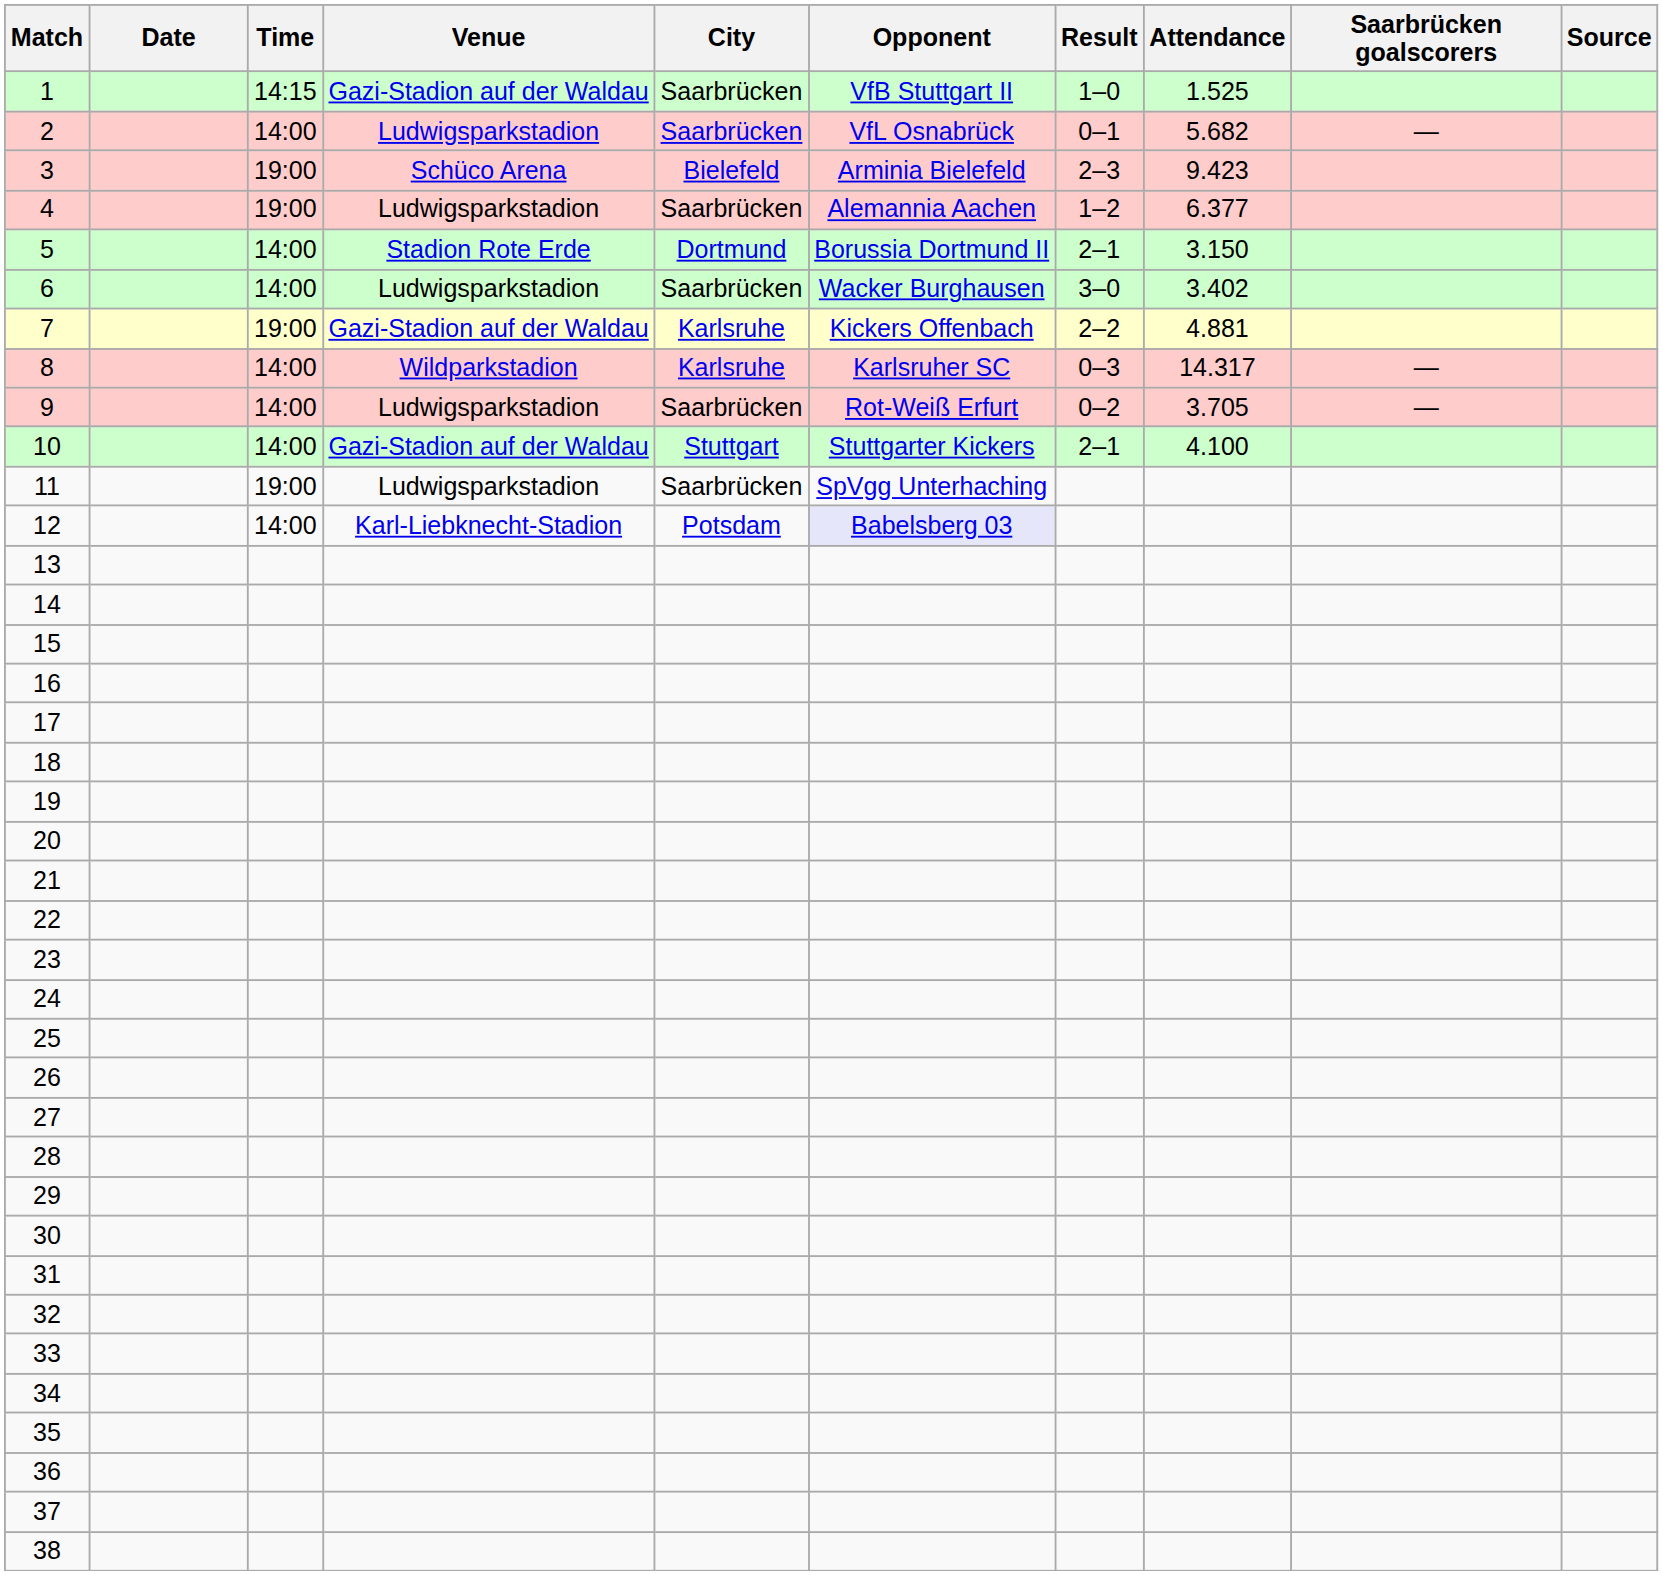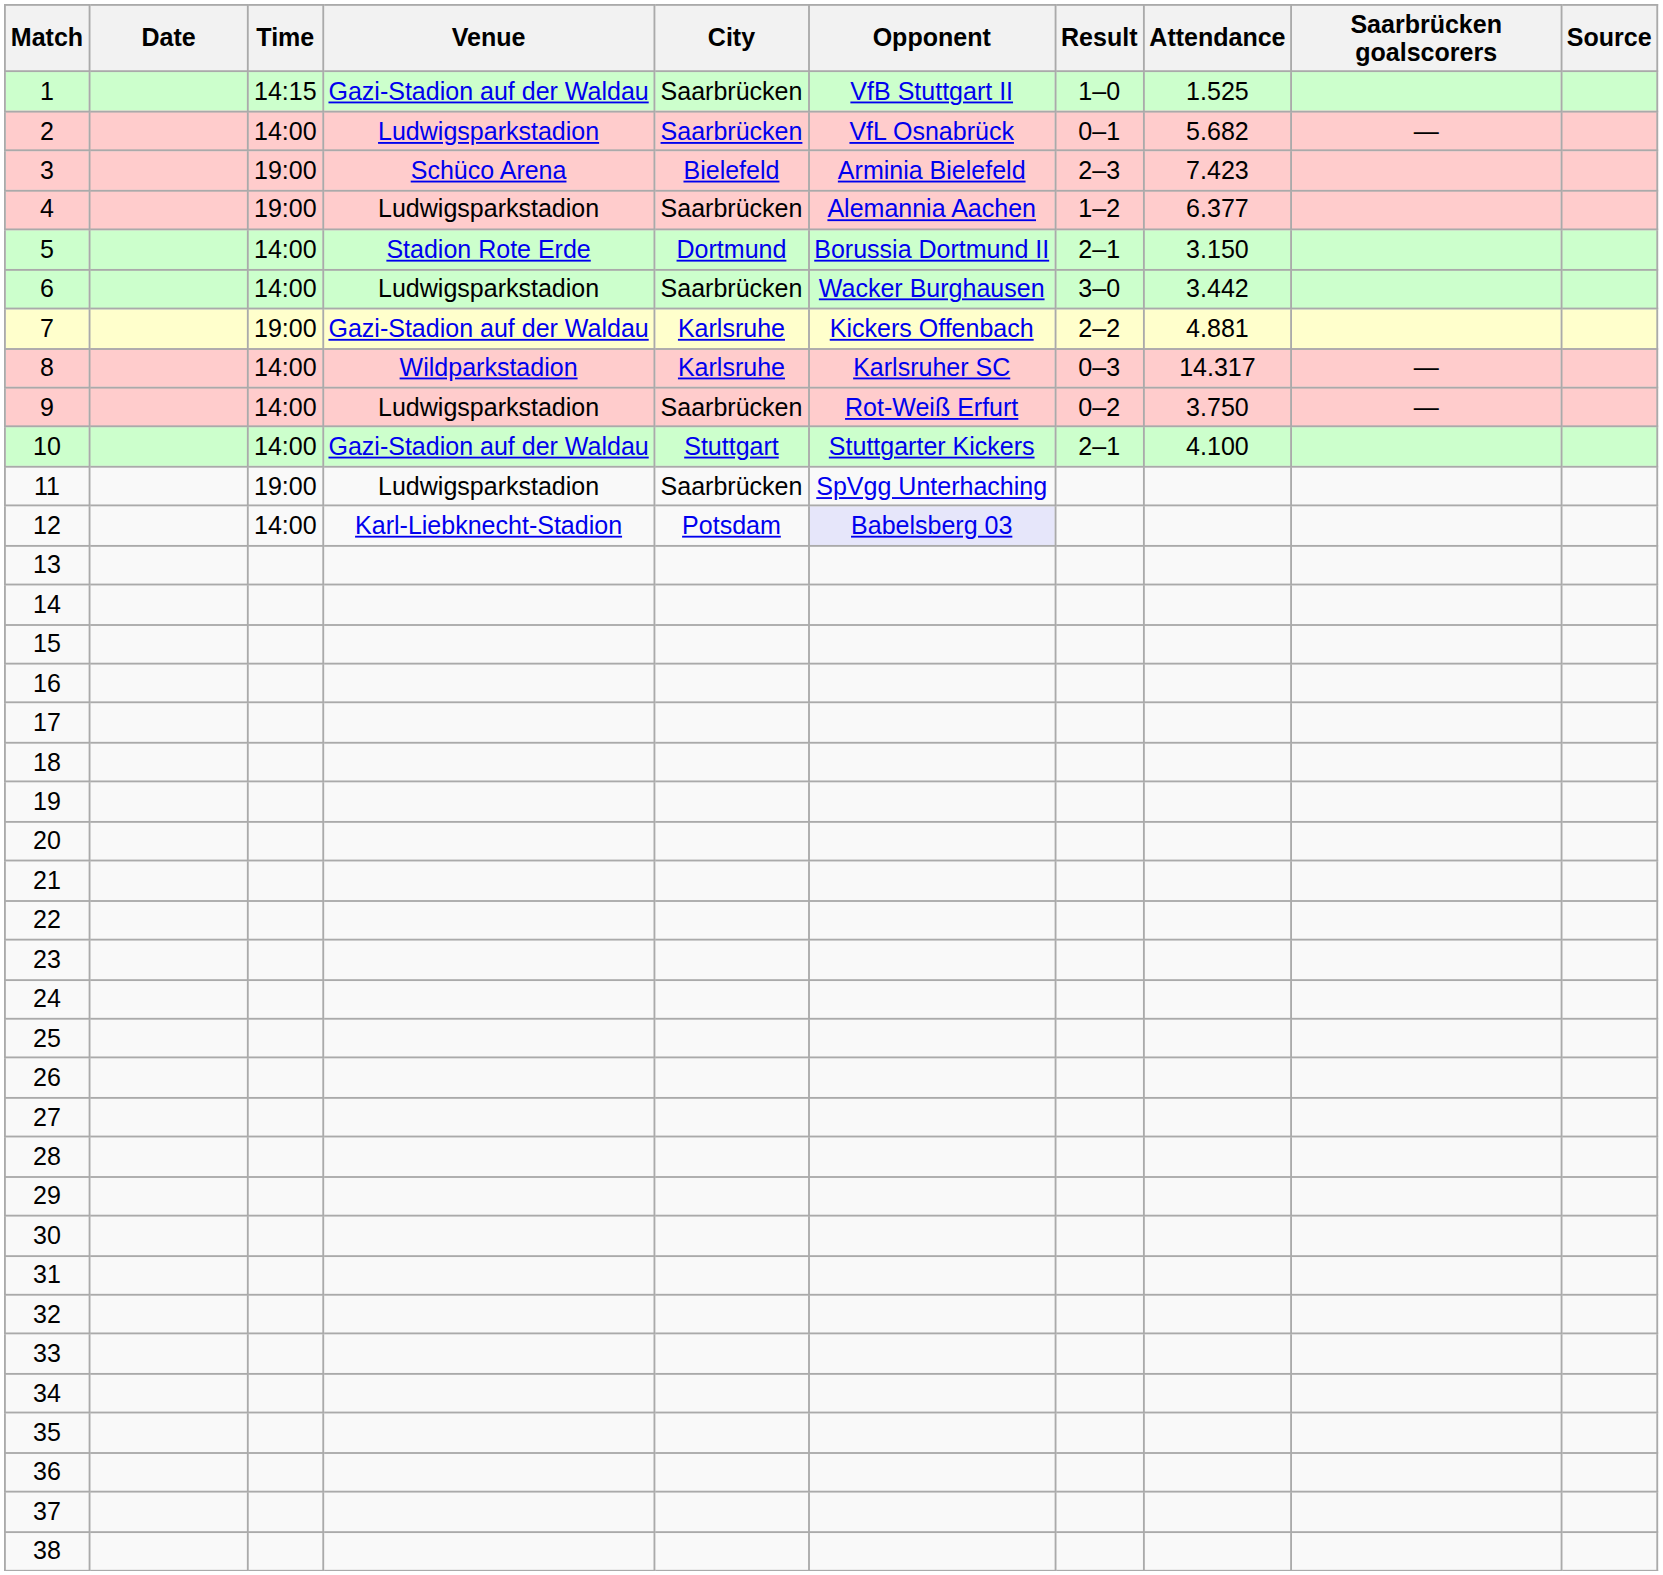 <table class="wikitable" Style="text-align: center;font-size:85%">
 <tr>
 <th>Match</th>
 <th style="width:80px">Date</th>
 <th>Time</th>
 <th>Venue</th>
 <th>City</th>
 <th>Opponent</th>
 <th>Result</th>
 <th>Attendance</th>
 <th style="width:140px">Saarbrücken<br>goalscorers</th>
 <th>Source</th>
 </tr>
 <tr style="background:#cfc;">
 <td>1</td>
 <td></td>
 <td>14:15</td>
 <td><a href='#'>Gazi-Stadion auf der Waldau</a></td>
 <td>Saarbrücken</td>
 <td><a href='#'>VfB Stuttgart II</a></td>
 <td>1–0</td>
 <td>1.525</td>
 <td></td>
 <td></td>
 </tr>
 <tr style="background:#fcc;">
 <td>2</td>
 <td></td>
 <td>14:00</td>
 <td><a href='#'>Ludwigsparkstadion</a></td>
 <td><a href='#'>Saarbrücken</a></td>
 <td><a href='#'>VfL Osnabrück</a></td>
 <td>0–1</td>
 <td>5.682</td>
 <td>—</td>
 <td></td>
 </tr>
 <tr style="background:#fcc;">
 <td>3</td>
 <td></td>
 <td>19:00</td>
 <td><a href='#'>Schüco Arena</a></td>
 <td><a href='#'>Bielefeld</a></td>
 <td><a href='#'>Arminia Bielefeld</a></td>
 <td>2–3</td>
-<td>9.423</td>
+<td>7.423</td>
 <td></td>
 <td></td>
 </tr>
 <tr style="background:#fcc;">
 <td>4</td>
 <td></td>
 <td>19:00</td>
 <td>Ludwigsparkstadion</td>
 <td>Saarbrücken</td>
 <td><a href='#'>Alemannia Aachen</a></td>
 <td>1–2</td>
 <td>6.377</td>
 <td></td>
 <td></td>
 </tr>
 <tr style="background:#cfc;">
 <td>5</td>
 <td></td>
 <td>14:00</td>
 <td><a href='#'>Stadion Rote Erde</a></td>
 <td><a href='#'>Dortmund</a></td>
 <td><a href='#'>Borussia Dortmund II</a></td>
 <td>2–1</td>
 <td>3.150</td>
 <td></td>
 <td></td>
 </tr>
 <tr style="background:#cfc;">
 <td>6</td>
 <td></td>
 <td>14:00</td>
 <td>Ludwigsparkstadion</td>
 <td>Saarbrücken</td>
 <td><a href='#'>Wacker Burghausen</a></td>
 <td>3–0</td>
-<td>3.402</td>
+<td>3.442</td>
 <td></td>
 <td></td>
 </tr>
 <tr style="background:#ffc;">
 <td>7</td>
 <td></td>
 <td>19:00</td>
 <td><a href='#'>Gazi-Stadion auf der Waldau</a></td>
 <td><a href='#'>Karlsruhe</a></td>
 <td><a href='#'>Kickers Offenbach</a></td>
 <td>2–2</td>
 <td>4.881</td>
 <td></td>
 <td></td>
 </tr>
 <tr style="background:#fcc;">
 <td>8</td>
 <td></td>
 <td>14:00</td>
 <td><a href='#'>Wildparkstadion</a></td>
 <td><a href='#'>Karlsruhe</a></td>
 <td><a href='#'>Karlsruher SC</a></td>
 <td>0–3</td>
 <td>14.317</td>
 <td>—</td>
 <td></td>
 </tr>
 <tr style="background:#fcc;">
 <td>9</td>
 <td></td>
 <td>14:00</td>
 <td>Ludwigsparkstadion</td>
 <td>Saarbrücken</td>
 <td><a href='#'>Rot-Weiß Erfurt</a></td>
 <td>0–2</td>
-<td>3.705</td>
+<td>3.750</td>
 <td>—</td>
 <td></td>
 </tr>
 <tr style="background:#cfc;">
 <td>10</td>
 <td></td>
 <td>14:00</td>
 <td><a href='#'>Gazi-Stadion auf der Waldau</a></td>
 <td><a href='#'>Stuttgart</a></td>
 <td><a href='#'>Stuttgarter Kickers</a></td>
 <td>2–1</td>
 <td>4.100</td>
 <td></td>
 <td></td>
 </tr>
 <tr>
 <td>11</td>
 <td></td>
 <td>19:00</td>
 <td>Ludwigsparkstadion</td>
 <td>Saarbrücken</td>
 <td><a href='#'>SpVgg Unterhaching</a></td>
 <td></td>
 <td></td>
 <td></td>
 <td></td>
 </tr>
 <tr>
 <td>12</td>
 <td></td>
 <td>14:00</td>
 <td><a href='#'>Karl-Liebknecht-Stadion</a></td>
 <td><a href='#'>Potsdam</a></td>
 <td style="background: lavender;"><a href='#'>Babelsberg 03</a></td>
 <td></td>
 <td></td>
 <td></td>
 <td></td>
 </tr>
 <tr>
 <td>13</td>
 <td></td>
 <td></td>
 <td></td>
 <td></td>
 <td></td>
 <td></td>
 <td></td>
 <td></td>
 <td></td>
 </tr>
 <tr>
 <td>14</td>
 <td></td>
 <td></td>
 <td></td>
 <td></td>
 <td></td>
 <td></td>
 <td></td>
 <td></td>
 <td></td>
 </tr>
 <tr>
 <td>15</td>
 <td></td>
 <td></td>
 <td></td>
 <td></td>
 <td></td>
 <td></td>
 <td></td>
 <td></td>
 <td></td>
 </tr>
 <tr>
 <td>16</td>
 <td></td>
 <td></td>
 <td></td>
 <td></td>
 <td></td>
 <td></td>
 <td></td>
 <td></td>
 <td></td>
 </tr>
 <tr>
 <td>17</td>
 <td></td>
 <td></td>
 <td></td>
 <td></td>
 <td></td>
 <td></td>
 <td></td>
 <td></td>
 <td></td>
 </tr>
 <tr>
 <td>18</td>
 <td></td>
 <td></td>
 <td></td>
 <td></td>
 <td></td>
 <td></td>
 <td></td>
 <td></td>
 <td></td>
 </tr>
 <tr>
 <td>19</td>
 <td></td>
 <td></td>
 <td></td>
 <td></td>
 <td></td>
 <td></td>
 <td></td>
 <td></td>
 <td></td>
 </tr>
 <tr>
 <td>20</td>
 <td></td>
 <td></td>
 <td></td>
 <td></td>
 <td></td>
 <td></td>
 <td></td>
 <td></td>
 <td></td>
 </tr>
 <tr>
 <td>21</td>
 <td></td>
 <td></td>
 <td></td>
 <td></td>
 <td></td>
 <td></td>
 <td></td>
 <td></td>
 <td></td>
 </tr>
 <tr>
 <td>22</td>
 <td></td>
 <td></td>
 <td></td>
 <td></td>
 <td></td>
 <td></td>
 <td></td>
 <td></td>
 <td></td>
 </tr>
 <tr>
 <td>23</td>
 <td></td>
 <td></td>
 <td></td>
 <td></td>
 <td></td>
 <td></td>
 <td></td>
 <td></td>
 <td></td>
 </tr>
 <tr>
 <td>24</td>
 <td></td>
 <td></td>
 <td></td>
 <td></td>
 <td></td>
 <td></td>
 <td></td>
 <td></td>
 <td></td>
 </tr>
 <tr>
 <td>25</td>
 <td></td>
 <td></td>
 <td></td>
 <td></td>
 <td></td>
 <td></td>
 <td></td>
 <td></td>
 <td></td>
 </tr>
 <tr>
 <td>26</td>
 <td></td>
 <td></td>
 <td></td>
 <td></td>
 <td></td>
 <td></td>
 <td></td>
 <td></td>
 <td></td>
 </tr>
 <tr>
 <td>27</td>
 <td></td>
 <td></td>
 <td></td>
 <td></td>
 <td></td>
 <td></td>
 <td></td>
 <td></td>
 <td></td>
 </tr>
 <tr>
 <td>28</td>
 <td></td>
 <td></td>
 <td></td>
 <td></td>
 <td></td>
 <td></td>
 <td></td>
 <td></td>
 <td></td>
 </tr>
 <tr>
 <td>29</td>
 <td></td>
 <td></td>
 <td></td>
 <td></td>
 <td></td>
 <td></td>
 <td></td>
 <td></td>
 <td></td>
 </tr>
 <tr>
 <td>30</td>
 <td></td>
 <td></td>
 <td></td>
 <td></td>
 <td></td>
 <td></td>
 <td></td>
 <td></td>
 <td></td>
 </tr>
 <tr>
 <td>31</td>
 <td></td>
 <td></td>
 <td></td>
 <td></td>
 <td></td>
 <td></td>
 <td></td>
 <td></td>
 <td></td>
 </tr>
 <tr>
 <td>32</td>
 <td></td>
 <td></td>
 <td></td>
 <td></td>
 <td></td>
 <td></td>
 <td></td>
 <td></td>
 <td></td>
 </tr>
 <tr>
 <td>33</td>
 <td></td>
 <td></td>
 <td></td>
 <td></td>
 <td></td>
 <td></td>
 <td></td>
 <td></td>
 <td></td>
 </tr>
 <tr>
 <td>34</td>
 <td></td>
 <td></td>
 <td></td>
 <td></td>
 <td></td>
 <td></td>
 <td></td>
 <td></td>
 <td></td>
 </tr>
 <tr>
 <td>35</td>
 <td></td>
 <td></td>
 <td></td>
 <td></td>
 <td></td>
 <td></td>
 <td></td>
 <td></td>
 <td></td>
 </tr>
 <tr>
 <td>36</td>
 <td></td>
 <td></td>
 <td></td>
 <td></td>
 <td></td>
 <td></td>
 <td></td>
 <td></td>
 <td></td>
 </tr>
 <tr>
 <td>37</td>
 <td></td>
 <td></td>
 <td></td>
 <td></td>
 <td></td>
 <td></td>
 <td></td>
 <td></td>
 <td></td>
 </tr>
 <tr>
 <td>38</td>
 <td></td>
 <td></td>
 <td></td>
 <td></td>
 <td></td>
 <td></td>
 <td></td>
 <td></td>
 <td></td>
 </tr>
 </table>
